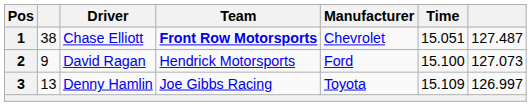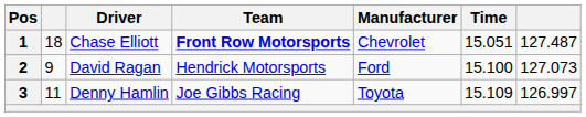 <table class="wikitable" style="font-size:95%">
 <tr>
 <th>Pos</th>
 <th></th>
 <th>Driver</th>
 <th>Team</th>
 <th>Manufacturer</th>
 <th>Time</th>
 <th></th>
 </tr>
 <tr>
 <th>1</th>
-<td>38</td>
+<td>18</td>
 <td><a href='#'>Chase Elliott</a></td>
 <td><strong><a href='#'>Front Row Motorsports</a></strong></td>
 <td><a href='#'>Chevrolet</a></td>
 <td>15.051</td>
 <td>127.487</td>
 </tr>
 <tr>
 <th>2</th>
 <td>9</td>
 <td><a href='#'>David Ragan</a></td>
 <td><a href='#'>Hendrick Motorsports</a></td>
 <td><a href='#'>Ford</a></td>
 <td>15.100</td>
 <td>127.073</td>
 </tr>
 <tr>
 <th>3</th>
-<td>13</td>
+<td>11</td>
 <td><a href='#'>Denny Hamlin</a></td>
 <td><a href='#'>Joe Gibbs Racing</a></td>
 <td><a href='#'>Toyota</a></td>
 <td>15.109</td>
 <td>126.997</td>
 </tr>
 <tr>
 <th colspan="7"></th>
 </tr>
 </table>
